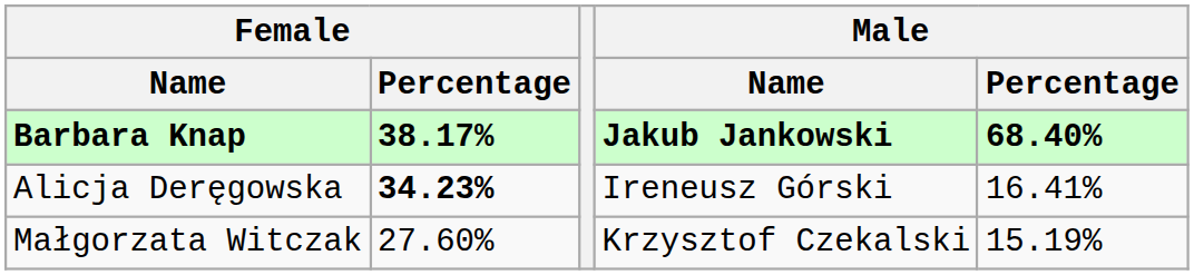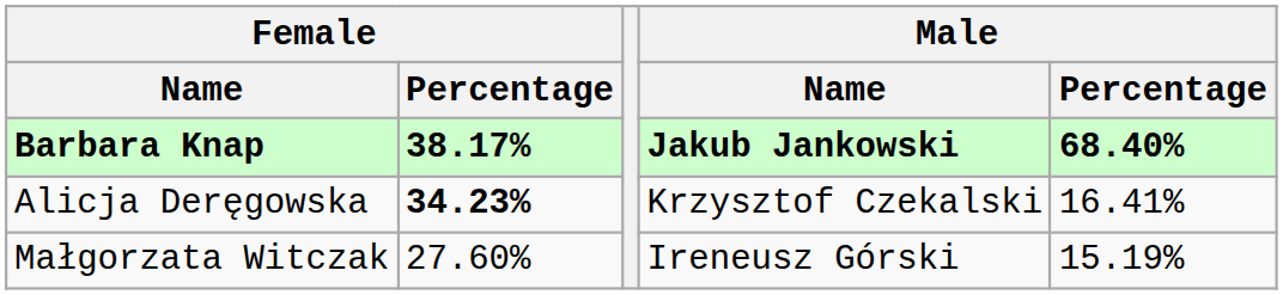 <table class="wikitable">
 <tr>
 <th colspan="2">Female</th>
 <th rowspan="5"></th>
 <th colspan="2">Male</th>
 </tr>
 <tr>
 <th>Name</th>
 <th>Percentage</th>
 <th>Name</th>
 <th>Percentage</th>
 </tr>
 <tr style="background:#cfc;">
 <td><strong>Barbara Knap</strong></td>
 <td><strong>38.17%</strong></td>
 <td><strong>Jakub Jankowski</strong></td>
 <td><strong>68.40%</strong></td>
 </tr>
 <tr>
 <td>Alicja Deręgowska</td>
 <td><strong>34.23%</strong></td>
-<td>Ireneusz Górski</td>
+<td>Krzysztof Czekalski</td>
 <td>16.41%</td>
 </tr>
 <tr>
 <td>Małgorzata Witczak</td>
 <td>27.60%</td>
-<td>Krzysztof Czekalski</td>
+<td>Ireneusz Górski</td>
 <td>15.19%</td>
 </tr>
 </table>
